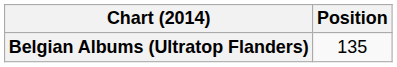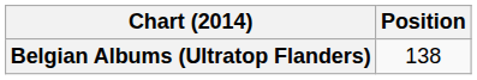 <table class="wikitable plainrowheaders" style="text-align:center">
 <tr>
 <th scope="col">Chart (2014)</th>
 <th scope="col">Position</th>
 </tr>
 <tr>
 <th scope="row">Belgian Albums (Ultratop Flanders)</th>
-<td>135</td>
+<td>138</td>
 </tr>
 </table>
